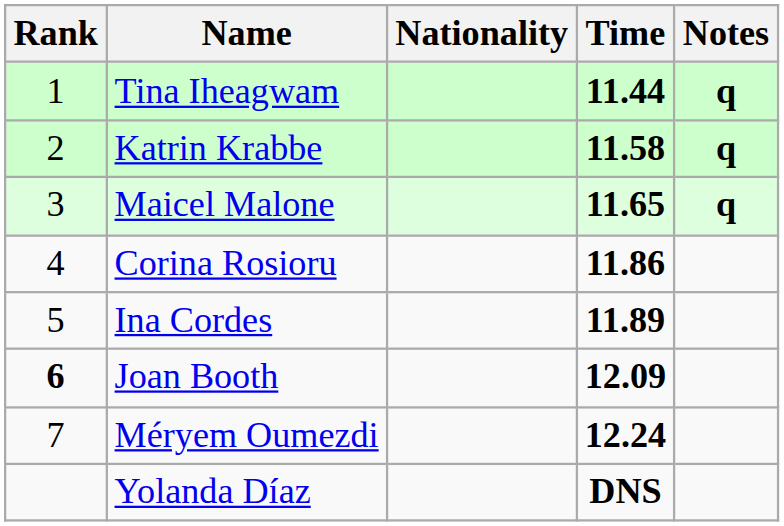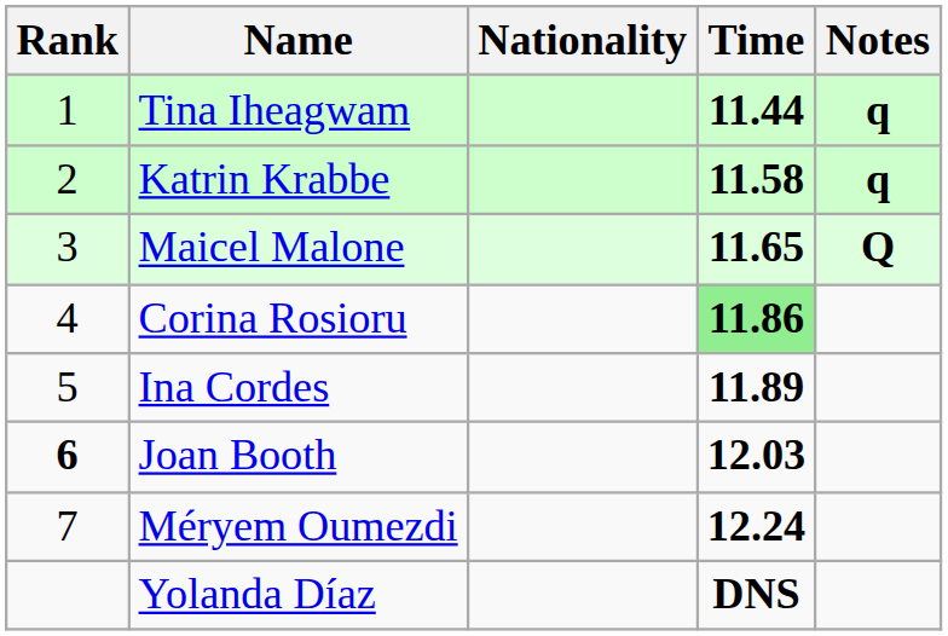 <table class="wikitable sortable" style="text-align:center">
 <tr>
 <th>Rank</th>
 <th>Name</th>
 <th>Nationality</th>
 <th>Time</th>
 <th>Notes</th>
 </tr>
 <tr bgcolor=ccffcc>
 <td>1</td>
 <td align=left><a href='#'>Tina Iheagwam</a></td>
 <td align=left></td>
 <td><strong>11.44</strong></td>
 <td><strong>q</strong></td>
 </tr>
 <tr bgcolor=ccffcc>
 <td>2</td>
 <td align=left><a href='#'>Katrin Krabbe</a></td>
 <td align=left></td>
 <td><strong>11.58</strong></td>
 <td><strong>q</strong></td>
 </tr>
 <tr bgcolor=ddffdd>
 <td>3</td>
 <td align=left><a href='#'>Maicel Malone</a></td>
 <td align=left></td>
 <td><strong>11.65</strong></td>
-<td><strong>q</strong></td>
+<td><strong>Q</strong></td>
 </tr>
 <tr>
 <td>4</td>
 <td align=left><a href='#'>Corina Rosioru</a></td>
 <td align=left></td>
-<td><strong>11.86</strong></td>
+<td style="background: lightgreen;"><strong>11.86</strong></td>
 <td></td>
 </tr>
 <tr>
 <td>5</td>
 <td align=left><a href='#'>Ina Cordes</a></td>
 <td align=left></td>
 <td><strong>11.89</strong></td>
 <td></td>
 </tr>
 <tr>
 <td><strong>6</strong></td>
 <td align=left><a href='#'>Joan Booth</a></td>
 <td align=left></td>
-<td><strong>12.09</strong></td>
+<td><strong>12.03</strong></td>
 <td></td>
 </tr>
 <tr>
 <td>7</td>
 <td align=left><a href='#'>Méryem Oumezdi</a></td>
 <td align=left></td>
 <td><strong>12.24</strong></td>
 <td></td>
 </tr>
 <tr>
 <td></td>
 <td align=left><a href='#'>Yolanda Díaz</a></td>
 <td align=left></td>
 <td><strong>DNS</strong></td>
 <td></td>
 </tr>
 </table>
